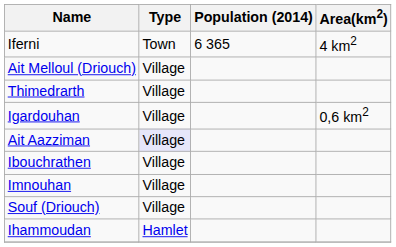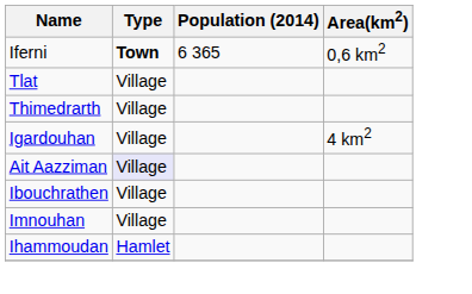 <table class="wikitable sortable">
 <tr>
 <th>Name</th>
 <th>Type</th>
 <th>Population (2014)</th>
 <th>Area(km<sup>2</sup>)</th>
 </tr>
 <tr>
 <td>Iferni</td>
-<td>Town</td>
+<td><strong>Town</strong></td>
 <td>6 365</td>
-<td>4 km<sup>2</sup></td>
+<td>0,6 km<sup>2</sup></td>
 </tr>
 <tr>
-<td><a href='#'>Ait Melloul (Driouch)</a></td>
+<td><a href='#'>Tlat</a></td>
 <td>Village</td>
 <td></td>
 <td></td>
 </tr>
 <tr>
 <td><a href='#'>Thimedrarth</a></td>
 <td>Village</td>
 <td></td>
 <td></td>
 </tr>
 <tr>
 <td><a href='#'>Igardouhan</a></td>
 <td>Village</td>
 <td></td>
-<td>0,6 km<sup>2</sup></td>
+<td>4 km<sup>2</sup></td>
 </tr>
 <tr>
 <td><a href='#'>Ait Aazziman</a></td>
 <td style="background: lavender;">Village</td>
 <td></td>
 <td></td>
 </tr>
 <tr>
 <td><a href='#'>Ibouchrathen</a></td>
 <td>Village</td>
 <td></td>
 <td></td>
 </tr>
 <tr>
 <td><a href='#'>Imnouhan</a></td>
 <td>Village</td>
 <td></td>
 <td></td>
 </tr>
 <tr>
-<td><a href='#'>Souf (Driouch)</a></td>
-<td>Village</td>
-<td></td>
-<td></td>
-</tr>
-<tr>
 <td><a href='#'>Ihammoudan</a></td>
 <td><a href='#'>Hamlet</a></td>
 <td></td>
 <td></td>
 </tr>
 <tr>
 </tr>
 </table>
